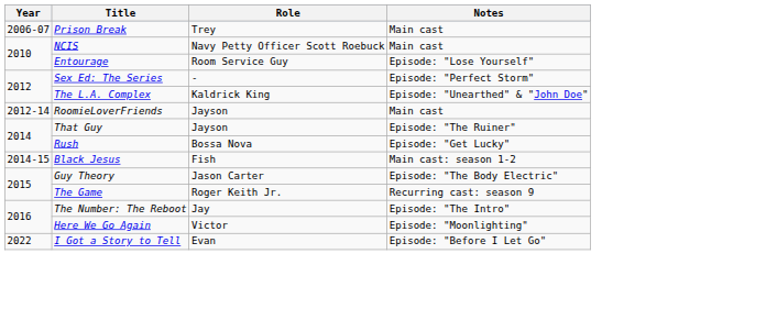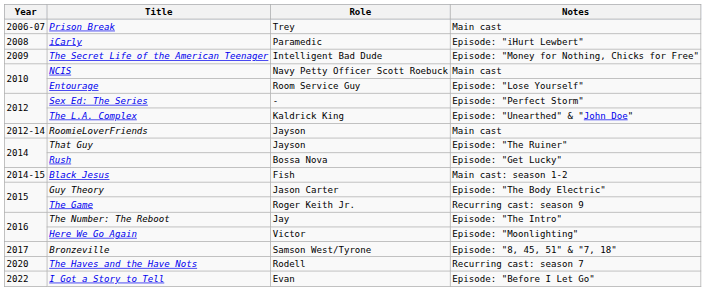 <table class="wikitable">
 <tr style="background:#b0c4de; text-align:center;">
 <th>Year</th>
 <th>Title</th>
 <th>Role</th>
 <th>Notes</th>
 </tr>
 <tr>
 <td>2006-07</td>
 <td><em><a href='#'>Prison Break</a></em></td>
 <td>Trey</td>
 <td>Main cast</td>
+</tr>
+<tr>
+<td>2008</td>
+<td><em><a href='#'>iCarly</a></em></td>
+<td>Paramedic</td>
+<td>Episode: "iHurt Lewbert"</td>
+</tr>
+<tr>
+<td>2009</td>
+<td><em><a href='#'>The Secret Life of the American Teenager</a></em></td>
+<td>Intelligent Bad Dude</td>
+<td>Episode: "Money for Nothing, Chicks for Free"</td>
 </tr>
 <tr>
 <td rowspan=2>2010</td>
 <td><em><a href='#'>NCIS</a></em></td>
 <td>Navy Petty Officer Scott Roebuck</td>
 <td>Main cast</td>
 </tr>
 <tr>
 <td><em><a href='#'>Entourage</a></em></td>
 <td>Room Service Guy</td>
 <td>Episode: "Lose Yourself"</td>
 </tr>
 <tr>
 <td rowspan=2>2012</td>
 <td><em><a href='#'>Sex Ed: The Series</a></em></td>
 <td>-</td>
 <td>Episode: "Perfect Storm"</td>
 </tr>
 <tr>
 <td><em><a href='#'>The L.A. Complex</a></em></td>
 <td>Kaldrick King</td>
 <td>Episode: "Unearthed" & "<a href='#'>John Doe</a>"</td>
 </tr>
 <tr>
 <td>2012-14</td>
 <td><em>RoomieLoverFriends</em></td>
 <td>Jayson</td>
 <td>Main cast</td>
 </tr>
 <tr>
 <td rowspan=2>2014</td>
 <td><em>That Guy</em></td>
 <td>Jayson</td>
 <td>Episode: "The Ruiner"</td>
 </tr>
 <tr>
 <td><em><a href='#'>Rush</a></em></td>
 <td>Bossa Nova</td>
 <td>Episode: "Get Lucky"</td>
 </tr>
 <tr>
 <td>2014-15</td>
 <td><em><a href='#'>Black Jesus</a></em></td>
 <td>Fish</td>
 <td>Main cast: season 1-2</td>
 </tr>
 <tr>
 <td rowspan=2>2015</td>
 <td><em>Guy Theory</em></td>
 <td>Jason Carter</td>
 <td>Episode: "The Body Electric"</td>
 </tr>
 <tr>
 <td><em><a href='#'>The Game</a></em></td>
 <td>Roger Keith Jr.</td>
 <td>Recurring cast: season 9</td>
 </tr>
 <tr>
 <td rowspan=2>2016</td>
 <td><em>The Number: The Reboot</em></td>
 <td>Jay</td>
 <td>Episode: "The Intro"</td>
 </tr>
 <tr>
 <td><em><a href='#'>Here We Go Again</a></em></td>
 <td>Victor</td>
 <td>Episode: "Moonlighting"</td>
 </tr>
 <tr>
+<td>2017</td>
+<td><em>Bronzeville</em></td>
+<td>Samson West/Tyrone</td>
+<td>Episode: "8, 45, 51" & "7, 18"</td>
+</tr>
+<tr>
+<td>2020</td>
+<td><em><a href='#'>The Haves and the Have Nots</a></em></td>
+<td>Rodell</td>
+<td>Recurring cast: season 7</td>
+</tr>
+<tr>
 <td>2022</td>
 <td><a href='#'><em>I Got a Story to Tell</em></a></td>
 <td>Evan</td>
 <td>Episode: "Before I Let Go"</td>
 </tr>
 </table>
